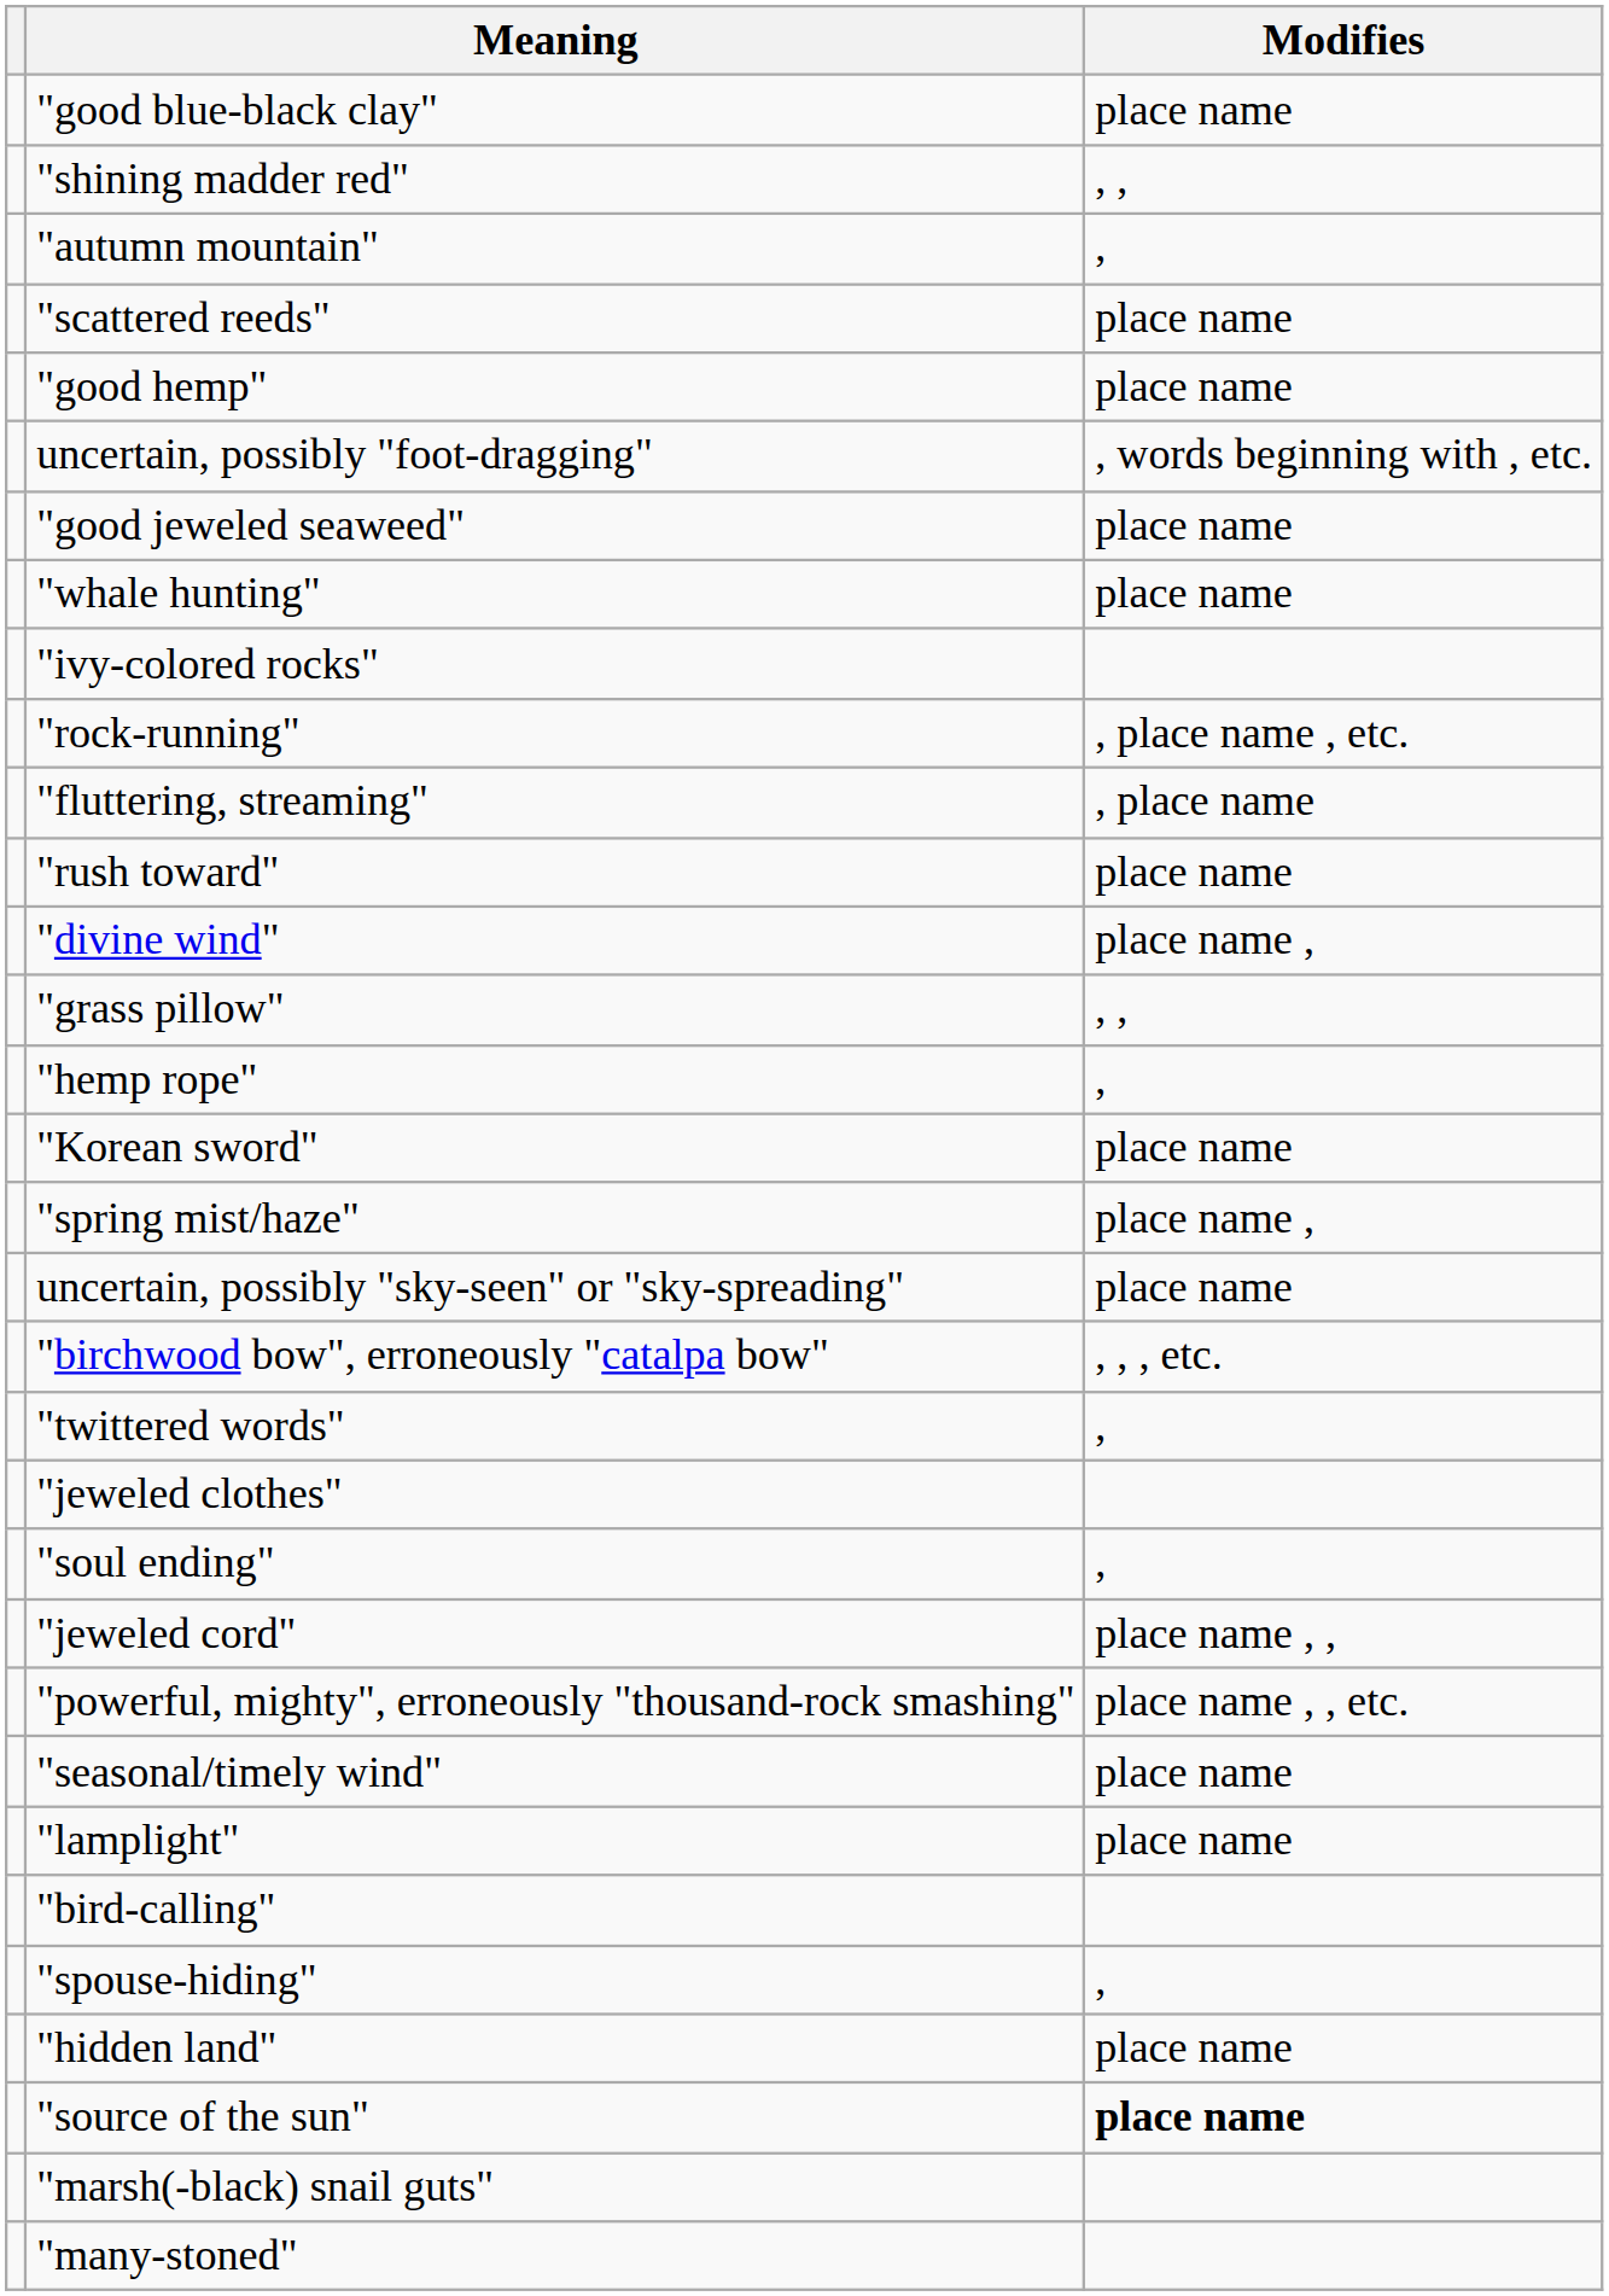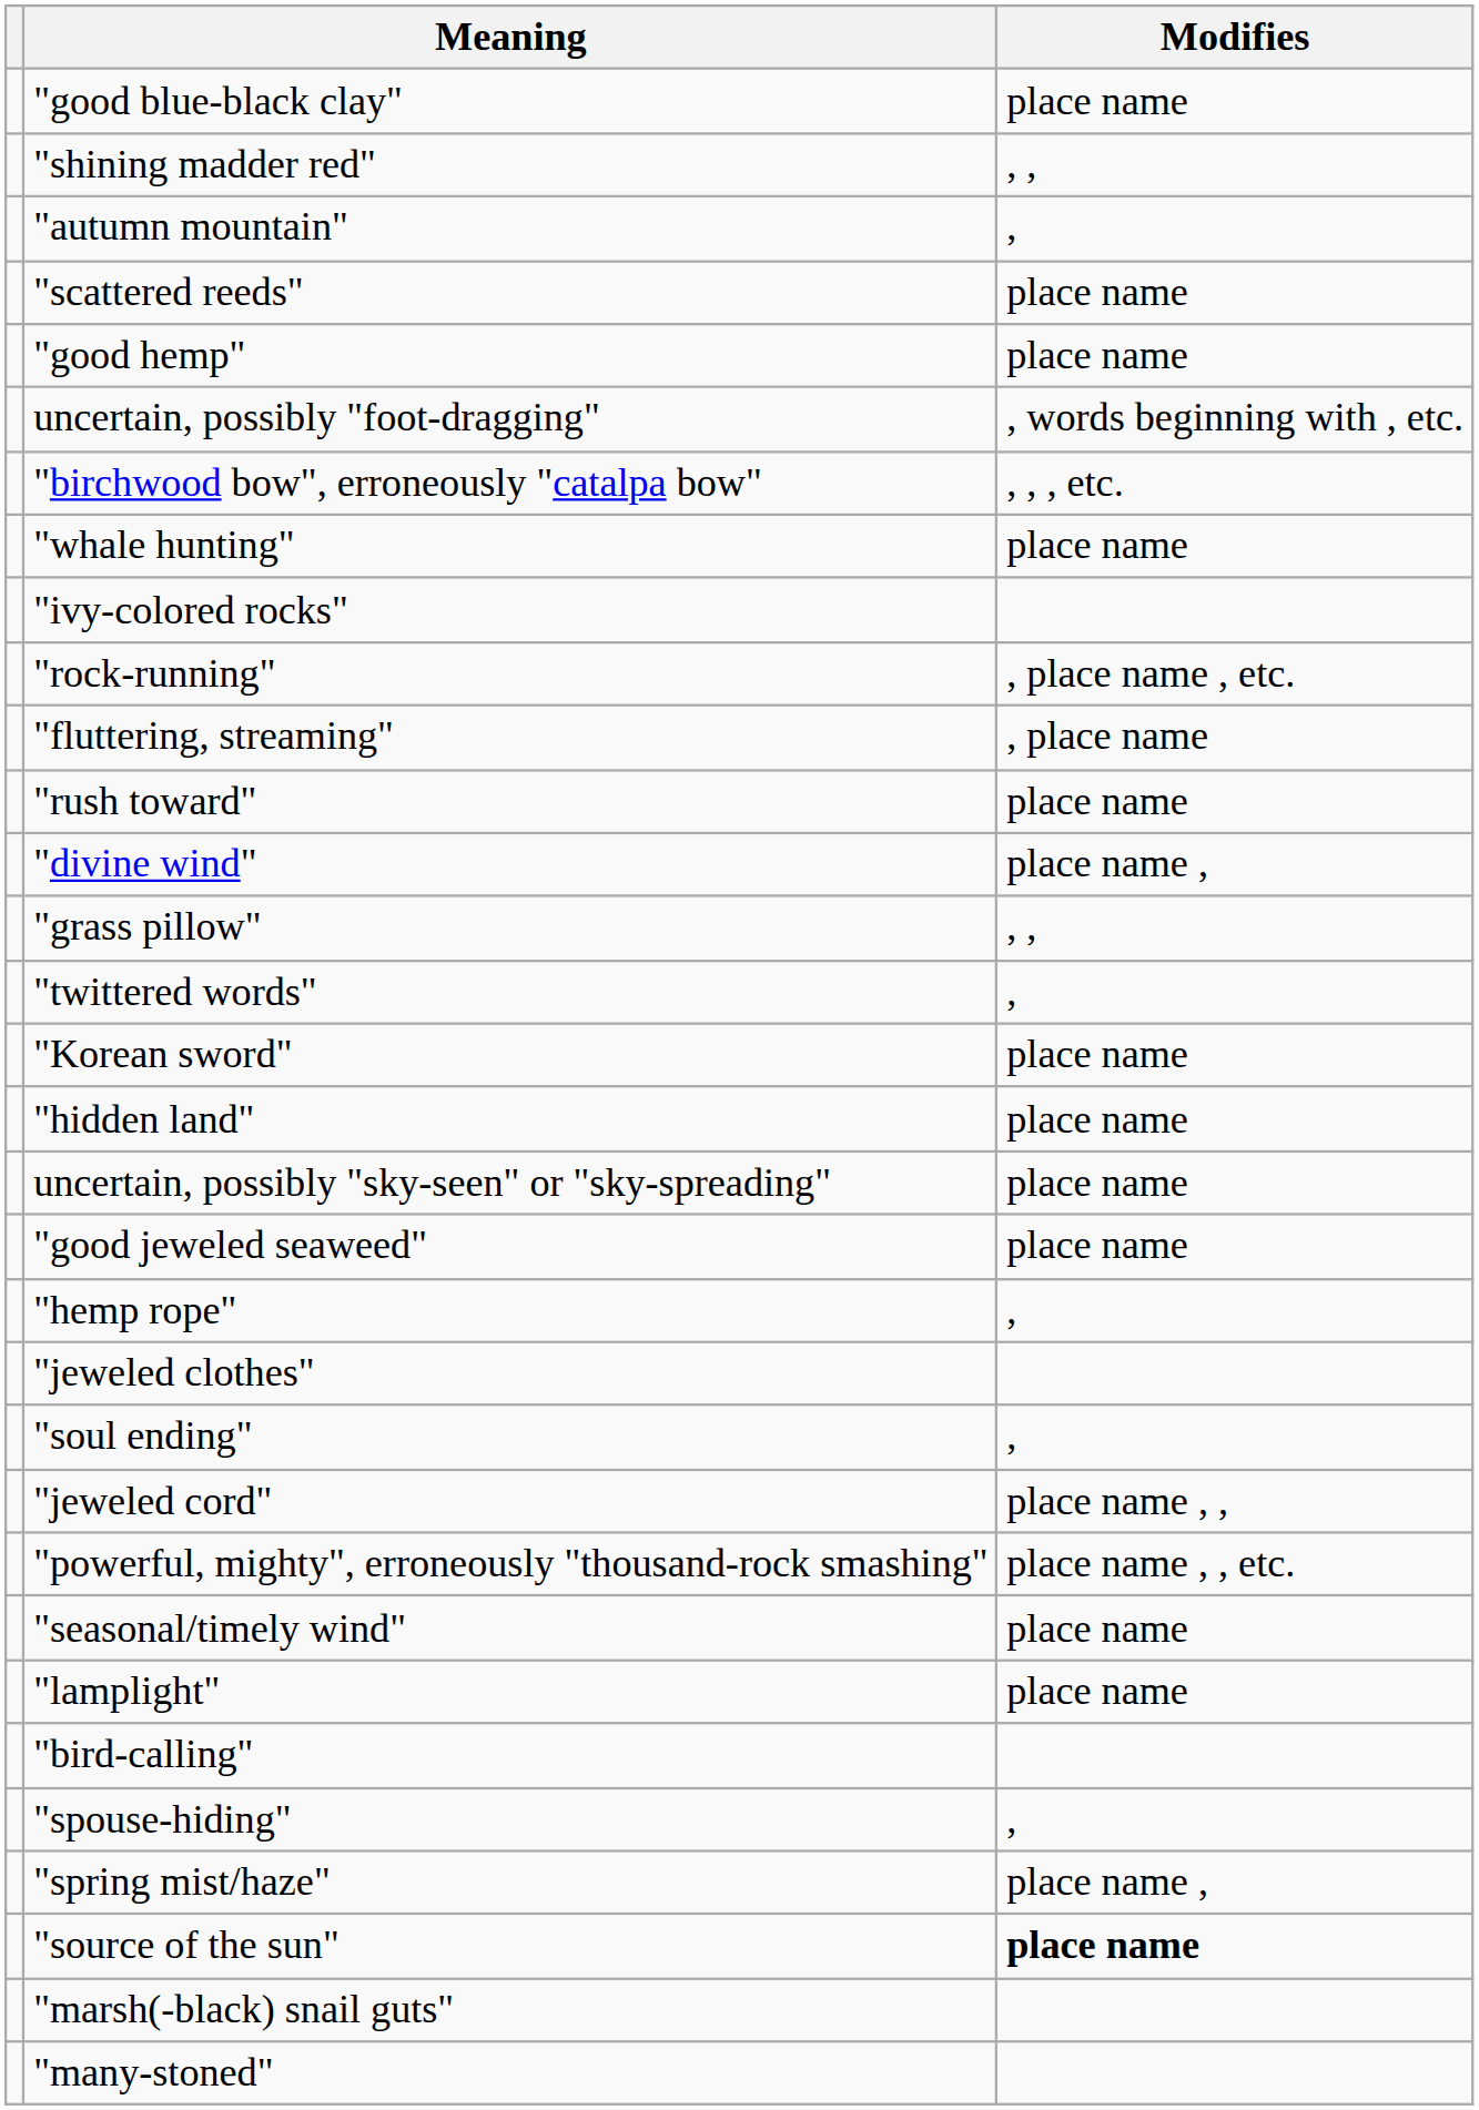 <table class="wikitable">
 <tr>
 <th><strong></strong></th>
 <th>Meaning</th>
 <th>Modifies</th>
 </tr>
 <tr>
 <td></td>
 <td>"good blue-black clay"</td>
 <td>place name </td>
 </tr>
 <tr>
 <td></td>
 <td>"shining madder red"</td>
 <td>, , </td>
 </tr>
 <tr>
 <td></td>
 <td>"autumn mountain"</td>
 <td>, </td>
 </tr>
 <tr>
 <td></td>
 <td>"scattered reeds"</td>
 <td>place name </td>
 </tr>
 <tr>
 <td></td>
 <td>"good hemp"</td>
 <td>place name </td>
 </tr>
 <tr>
 <td></td>
 <td>uncertain, possibly "foot-dragging"</td>
 <td>, words beginning with , etc.</td>
 </tr>
 <tr>
 <td></td>
-<td>"good jeweled seaweed"</td>
-<td>place name </td>
+<td>"<a href='#'>birchwood</a> bow", erroneously "<a href='#'>catalpa</a> bow"</td>
+<td>, , , etc.</td>
 </tr>
 <tr>
 <td></td>
 <td>"whale hunting"</td>
 <td>place name </td>
 </tr>
 <tr>
 <td></td>
 <td>"ivy-colored rocks"</td>
 <td></td>
 </tr>
 <tr>
 <td></td>
 <td>"rock-running"</td>
 <td>, place name , etc.</td>
 </tr>
 <tr>
 <td></td>
 <td>"fluttering, streaming"</td>
 <td>, place name </td>
 </tr>
 <tr>
 <td></td>
 <td>"rush toward"</td>
 <td>place name </td>
 </tr>
 <tr>
 <td></td>
 <td>"<a href='#'>divine wind</a>"</td>
 <td>place name , </td>
 </tr>
 <tr>
 <td></td>
 <td>"grass pillow"</td>
 <td>, , </td>
 </tr>
 <tr>
 <td></td>
-<td>"hemp rope"</td>
+<td>"twittered words"</td>
 <td>, </td>
 </tr>
 <tr>
 <td></td>
 <td>"Korean sword"</td>
 <td>place name </td>
 </tr>
 <tr>
 <td></td>
-<td>"spring mist/haze"</td>
-<td>place name , </td>
+<td>"hidden land"</td>
+<td>place name </td>
 </tr>
 <tr>
 <td></td>
 <td>uncertain, possibly "sky-seen" or "sky-spreading"</td>
 <td>place name </td>
 </tr>
 <tr>
 <td></td>
-<td>"<a href='#'>birchwood</a> bow", erroneously "<a href='#'>catalpa</a> bow"</td>
-<td>, , , etc.</td>
+<td>"good jeweled seaweed"</td>
+<td>place name </td>
 </tr>
 <tr>
 <td></td>
-<td>"twittered words"</td>
+<td>"hemp rope"</td>
 <td>, </td>
 </tr>
 <tr>
 <td></td>
 <td>"jeweled clothes"</td>
 <td></td>
 </tr>
 <tr>
 <td></td>
 <td>"soul ending"</td>
 <td>, </td>
 </tr>
 <tr>
 <td></td>
 <td>"jeweled cord"</td>
 <td>place name , , </td>
 </tr>
 <tr>
 <td></td>
 <td>"powerful, mighty", erroneously "thousand-rock smashing"</td>
 <td>place name , , etc.</td>
 </tr>
 <tr>
 <td></td>
 <td>"seasonal/timely wind"</td>
 <td>place name </td>
 </tr>
 <tr>
 <td></td>
 <td>"lamplight"</td>
 <td>place name </td>
 </tr>
 <tr>
 <td></td>
 <td>"bird-calling"</td>
 <td></td>
 </tr>
 <tr>
 <td></td>
 <td>"spouse-hiding"</td>
 <td>, </td>
 </tr>
 <tr>
 <td></td>
-<td>"hidden land"</td>
-<td>place name </td>
+<td>"spring mist/haze"</td>
+<td>place name , </td>
 </tr>
 <tr>
 <td></td>
 <td>"source of the sun"</td>
 <td><strong>place name </strong></td>
 </tr>
 <tr>
 <td></td>
 <td>"marsh(-black) snail guts"</td>
 <td></td>
 </tr>
 <tr>
 <td></td>
 <td>"many-stoned"</td>
 <td></td>
 </tr>
 </table>
